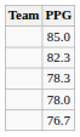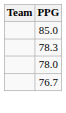 <table class=wikitable>
 <tr>
 <th>Team</th>
 <th>PPG</th>
 </tr>
 <tr>
 <td></td>
 <td align=center>85.0</td>
-</tr>
-<tr>
-<td></td>
-<td align=center>82.3</td>
 </tr>
 <tr>
 <td></td>
 <td align=center>78.3</td>
 </tr>
 <tr>
 <td></td>
 <td align=center>78.0</td>
 </tr>
 <tr>
 <td></td>
 <td align=center>76.7</td>
 </tr>
 </table>
